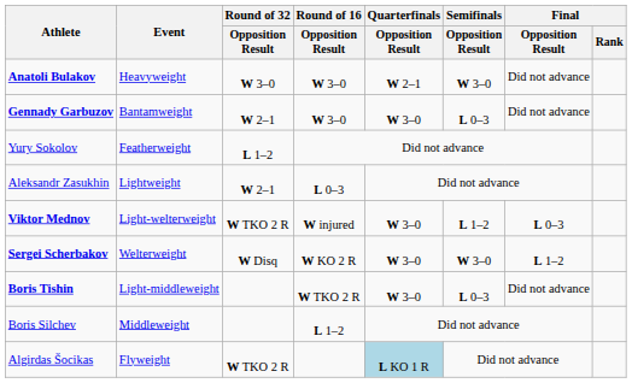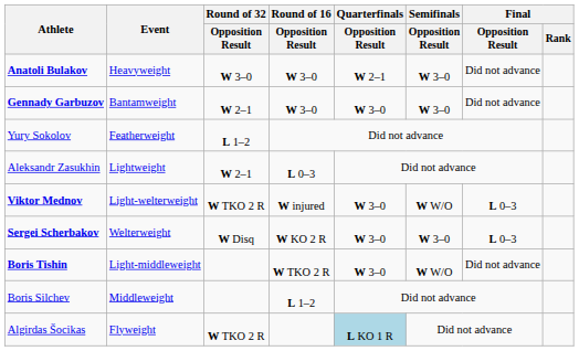 <table class="wikitable" style="font-size:90%">
 <tr>
 <th rowspan="2">Athlete</th>
 <th rowspan="2">Event</th>
 <th>Round of 32</th>
 <th>Round of 16</th>
 <th>Quarterfinals</th>
 <th>Semifinals</th>
 <th colspan=2>Final</th>
 </tr>
 <tr style="font-size:95%">
 <th>Opposition<br>Result</th>
 <th>Opposition<br>Result</th>
 <th>Opposition<br>Result</th>
 <th>Opposition<br>Result</th>
 <th>Opposition<br>Result</th>
 <th>Rank</th>
 </tr>
 <tr align=center>
 <td align=left><strong><a href='#'>Anatoli Bulakov</a></strong></td>
 <td align=left><a href='#'>Heavyweight</a></td>
 <td><br><strong>W</strong> 3–0</td>
 <td><br><strong>W</strong> 3–0</td>
 <td><br><strong>W</strong> 2–1</td>
 <td><br><strong>W</strong> 3–0</td>
 <td>Did not advance</td>
 <td></td>
 </tr>
 <tr align=center>
 <td align=left><strong><a href='#'>Gennady Garbuzov</a></strong></td>
 <td align=left><a href='#'>Bantamweight</a></td>
 <td><br><strong>W</strong> 2–1</td>
 <td><br><strong>W</strong> 3–0</td>
 <td><br><strong>W</strong> 3–0</td>
-<td><br><strong>L</strong> 0–3</td>
+<td><br><strong>W</strong> 3–0</td>
 <td>Did not advance</td>
 <td></td>
 </tr>
 <tr align=center>
 <td align=left><a href='#'>Yury Sokolov</a></td>
 <td align=left><a href='#'>Featherweight</a></td>
 <td><br><strong>L</strong> 1–2</td>
 <td colspan=4>Did not advance</td>
 <td></td>
 </tr>
 <tr align=center>
 <td align=left><a href='#'>Aleksandr Zasukhin</a></td>
 <td align=left><a href='#'>Lightweight</a></td>
 <td><br><strong>W</strong> 2–1</td>
 <td><br><strong>L</strong> 0–3</td>
 <td colspan=3>Did not advance</td>
 <td></td>
 </tr>
 <tr align=center>
 <td align=left><strong><a href='#'>Viktor Mednov</a></strong></td>
 <td align=left><a href='#'>Light-welterweight</a></td>
 <td><br><strong>W</strong> TKO 2 R</td>
 <td><br><strong>W</strong> injured</td>
 <td><br><strong>W</strong> 3–0</td>
-<td><br><strong>L</strong> 1–2</td>
+<td><br><strong>W</strong> W/O</td>
 <td><br><strong>L</strong> 0–3</td>
 <td></td>
 </tr>
 <tr align=center>
 <td align=left><strong><a href='#'>Sergei Scherbakov</a></strong></td>
 <td align=left><a href='#'>Welterweight</a></td>
 <td><br><strong>W</strong> Disq</td>
 <td><br><strong>W</strong> KO 2 R</td>
 <td><br><strong>W</strong> 3–0</td>
 <td><br><strong>W</strong> 3–0</td>
-<td><br><strong>L</strong> 1–2</td>
+<td><br><strong>L</strong> 0–3</td>
 <td></td>
 </tr>
 <tr align=center>
 <td align=left><strong><a href='#'>Boris Tishin</a></strong></td>
 <td align=left><a href='#'>Light-middleweight</a></td>
 <td></td>
 <td><br><strong>W</strong> TKO 2 R</td>
 <td><br><strong>W</strong> 3–0</td>
-<td><br><strong>L</strong> 0–3</td>
+<td><br><strong>W</strong> W/O</td>
 <td>Did not advance</td>
 <td></td>
 </tr>
 <tr align=center>
 <td align=left><a href='#'>Boris Silchev</a></td>
 <td align=left><a href='#'>Middleweight</a></td>
 <td></td>
 <td><br><strong>L</strong> 1–2</td>
 <td colspan=3>Did not advance</td>
 <td></td>
 </tr>
 <tr align=center>
 <td align=left><a href='#'>Algirdas Šocikas</a></td>
 <td align=left><a href='#'>Flyweight</a></td>
 <td><br><strong>W</strong> TKO 2 R</td>
 <td></td>
 <td style="background: lightblue;"><br><strong>L</strong> KO 1 R</td>
 <td colspan=2>Did not advance</td>
 <td></td>
 </tr>
 </table>
